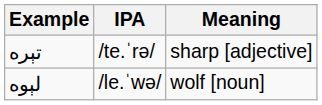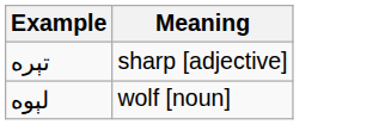 <table class="wikitable">
 <tr>
 <th>Example</th>
-<th>IPA</th>
 <th>Meaning</th>
 </tr>
 <tr>
 <td>تېره</td>
-<td>/te.ˈrə/</td>
 <td>sharp [adjective]</td>
 </tr>
 <tr>
 <td>لېوه</td>
-<td>/le.ˈwə/</td>
 <td>wolf [noun]</td>
 </tr>
 </table>
